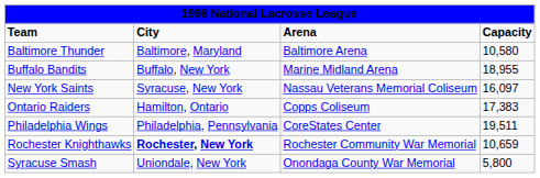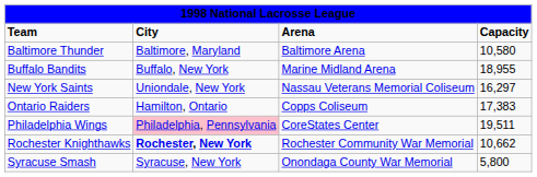 <table class="wikitable" style="width:auto">
 <tr>
 <td bgcolor="#0000FF" align="center" colspan="6"><strong><span>1998 National Lacrosse League</span></strong></td>
 </tr>
 <tr>
 <td><strong>Team</strong></td>
 <td><strong>City</strong></td>
 <td><strong>Arena</strong></td>
 <td><strong>Capacity</strong></td>
 </tr>
 <tr>
 <td><a href='#'>Baltimore Thunder</a></td>
 <td><a href='#'>Baltimore</a>, <a href='#'>Maryland</a></td>
 <td><a href='#'>Baltimore Arena</a></td>
 <td>10,580</td>
 </tr>
 <tr>
 <td><a href='#'>Buffalo Bandits</a></td>
 <td><a href='#'>Buffalo</a>, <a href='#'>New York</a></td>
 <td><a href='#'>Marine Midland Arena</a></td>
 <td>18,955</td>
 </tr>
 <tr>
 <td><a href='#'>New York Saints</a></td>
-<td><a href='#'>Syracuse</a>, <a href='#'>New York</a></td>
+<td><a href='#'>Uniondale</a>, <a href='#'>New York</a></td>
 <td><a href='#'>Nassau Veterans Memorial Coliseum</a></td>
-<td>16,097</td>
+<td>16,297</td>
 </tr>
 <tr>
 <td><a href='#'>Ontario Raiders</a></td>
 <td><a href='#'>Hamilton</a>, <a href='#'>Ontario</a></td>
 <td><a href='#'>Copps Coliseum</a></td>
 <td>17,383</td>
 </tr>
 <tr>
 <td><a href='#'>Philadelphia Wings</a></td>
-<td><a href='#'>Philadelphia</a>, <a href='#'>Pennsylvania</a></td>
+<td style="background: pink;"><a href='#'>Philadelphia</a>, <a href='#'>Pennsylvania</a></td>
 <td><a href='#'>CoreStates Center</a></td>
 <td>19,511</td>
 </tr>
 <tr>
 <td><a href='#'>Rochester Knighthawks</a></td>
 <td><strong><a href='#'>Rochester</a>, <a href='#'>New York</a></strong></td>
 <td><a href='#'>Rochester Community War Memorial</a></td>
-<td>10,659</td>
+<td>10,662</td>
 </tr>
 <tr>
 <td><a href='#'>Syracuse Smash</a></td>
-<td><a href='#'>Uniondale</a>, <a href='#'>New York</a></td>
+<td><a href='#'>Syracuse</a>, <a href='#'>New York</a></td>
 <td><a href='#'>Onondaga County War Memorial</a></td>
 <td>5,800</td>
 </tr>
 </table>
